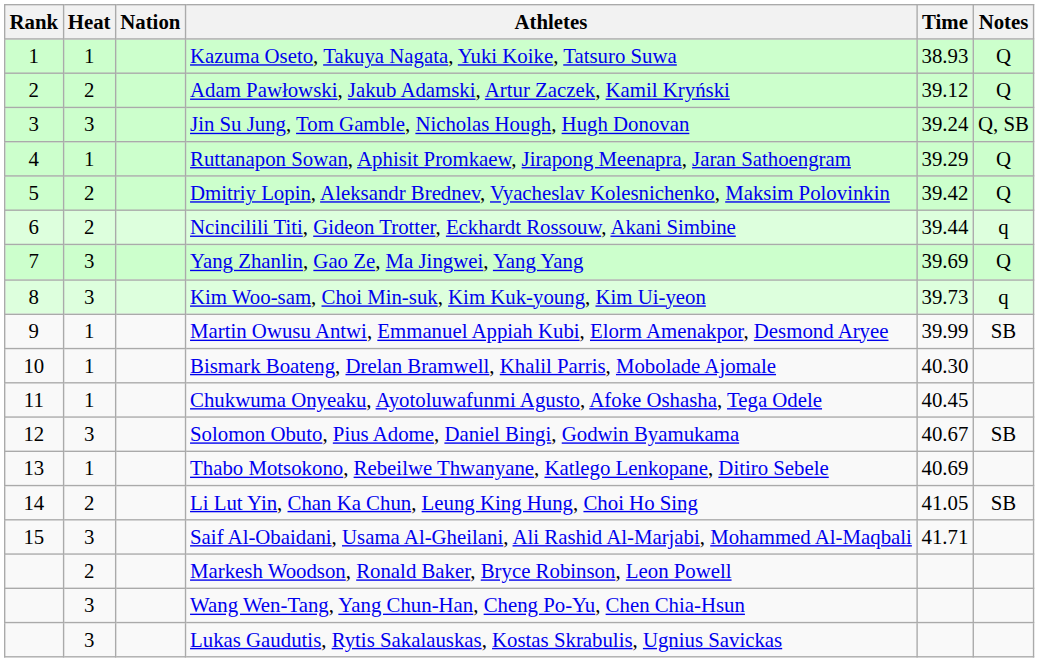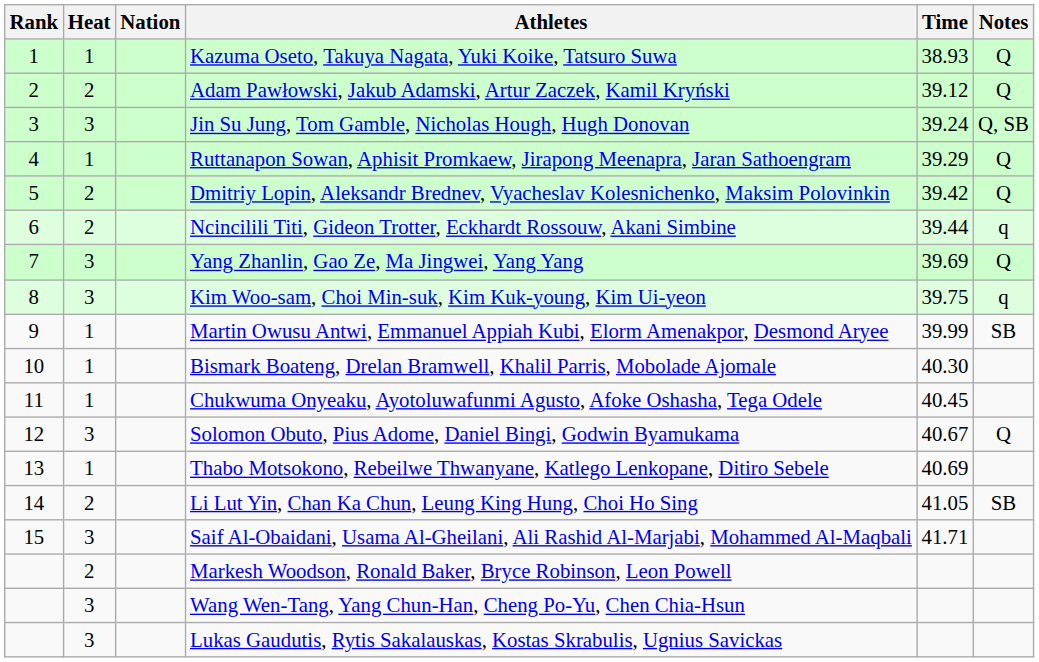 <table class="wikitable sortable" style="text-align:center;font-size:95%">
 <tr>
 <th>Rank</th>
 <th>Heat</th>
 <th>Nation</th>
 <th>Athletes</th>
 <th>Time</th>
 <th>Notes</th>
 </tr>
 <tr bgcolor=ccffcc>
 <td>1</td>
 <td>1</td>
 <td align=left></td>
 <td align=left><a href='#'>Kazuma Oseto</a>, <a href='#'>Takuya Nagata</a>, <a href='#'>Yuki Koike</a>, <a href='#'>Tatsuro Suwa</a></td>
 <td>38.93</td>
 <td>Q</td>
 </tr>
 <tr bgcolor=ccffcc>
 <td>2</td>
 <td>2</td>
 <td align=left></td>
 <td align=left><a href='#'>Adam Pawłowski</a>, <a href='#'>Jakub Adamski</a>, <a href='#'>Artur Zaczek</a>, <a href='#'>Kamil Kryński</a></td>
 <td>39.12</td>
 <td>Q</td>
 </tr>
 <tr bgcolor=ccffcc>
 <td>3</td>
 <td>3</td>
 <td align=left></td>
 <td align=left><a href='#'>Jin Su Jung</a>, <a href='#'>Tom Gamble</a>, <a href='#'>Nicholas Hough</a>, <a href='#'>Hugh Donovan</a></td>
 <td>39.24</td>
 <td>Q, SB</td>
 </tr>
 <tr bgcolor=ccffcc>
 <td>4</td>
 <td>1</td>
 <td align=left></td>
 <td align=left><a href='#'>Ruttanapon Sowan</a>, <a href='#'>Aphisit Promkaew</a>, <a href='#'>Jirapong Meenapra</a>, <a href='#'>Jaran Sathoengram</a></td>
 <td>39.29</td>
 <td>Q</td>
 </tr>
 <tr bgcolor=ccffcc>
 <td>5</td>
 <td>2</td>
 <td align=left></td>
 <td align=left><a href='#'>Dmitriy Lopin</a>, <a href='#'>Aleksandr Brednev</a>, <a href='#'>Vyacheslav Kolesnichenko</a>, <a href='#'>Maksim Polovinkin</a></td>
 <td>39.42</td>
 <td>Q</td>
 </tr>
 <tr bgcolor=ddffdd>
 <td>6</td>
 <td>2</td>
 <td align=left></td>
 <td align=left><a href='#'>Ncincilili Titi</a>, <a href='#'>Gideon Trotter</a>, <a href='#'>Eckhardt Rossouw</a>, <a href='#'>Akani Simbine</a></td>
 <td>39.44</td>
 <td>q</td>
 </tr>
 <tr bgcolor=ccffcc>
 <td>7</td>
 <td>3</td>
 <td align=left></td>
 <td align=left><a href='#'>Yang Zhanlin</a>, <a href='#'>Gao Ze</a>, <a href='#'>Ma Jingwei</a>, <a href='#'>Yang Yang</a></td>
 <td>39.69</td>
 <td>Q</td>
 </tr>
 <tr bgcolor=ddffdd>
 <td>8</td>
 <td>3</td>
 <td align=left></td>
 <td align=left><a href='#'>Kim Woo-sam</a>, <a href='#'>Choi Min-suk</a>, <a href='#'>Kim Kuk-young</a>, <a href='#'>Kim Ui-yeon</a></td>
-<td>39.73</td>
+<td>39.75</td>
 <td>q</td>
 </tr>
 <tr>
 <td>9</td>
 <td>1</td>
 <td align=left></td>
 <td align=left><a href='#'>Martin Owusu Antwi</a>, <a href='#'>Emmanuel Appiah Kubi</a>, <a href='#'>Elorm Amenakpor</a>, <a href='#'>Desmond Aryee</a></td>
 <td>39.99</td>
 <td>SB</td>
 </tr>
 <tr>
 <td>10</td>
 <td>1</td>
 <td align=left></td>
 <td align=left><a href='#'>Bismark Boateng</a>, <a href='#'>Drelan Bramwell</a>, <a href='#'>Khalil Parris</a>, <a href='#'>Mobolade Ajomale</a></td>
 <td>40.30</td>
 <td></td>
 </tr>
 <tr>
 <td>11</td>
 <td>1</td>
 <td align=left></td>
 <td align=left><a href='#'>Chukwuma Onyeaku</a>, <a href='#'>Ayotoluwafunmi Agusto</a>, <a href='#'>Afoke Oshasha</a>, <a href='#'>Tega Odele</a></td>
 <td>40.45</td>
 <td></td>
 </tr>
 <tr>
 <td>12</td>
 <td>3</td>
 <td align=left></td>
 <td align=left><a href='#'>Solomon Obuto</a>, <a href='#'>Pius Adome</a>, <a href='#'>Daniel Bingi</a>, <a href='#'>Godwin Byamukama</a></td>
 <td>40.67</td>
-<td>SB</td>
+<td>Q</td>
 </tr>
 <tr>
 <td>13</td>
 <td>1</td>
 <td align=left></td>
 <td align=left><a href='#'>Thabo Motsokono</a>, <a href='#'>Rebeilwe Thwanyane</a>, <a href='#'>Katlego Lenkopane</a>, <a href='#'>Ditiro Sebele</a></td>
 <td>40.69</td>
 <td></td>
 </tr>
 <tr>
 <td>14</td>
 <td>2</td>
 <td align=left></td>
 <td align=left><a href='#'>Li Lut Yin</a>, <a href='#'>Chan Ka Chun</a>, <a href='#'>Leung King Hung</a>, <a href='#'>Choi Ho Sing</a></td>
 <td>41.05</td>
 <td>SB</td>
 </tr>
 <tr>
 <td>15</td>
 <td>3</td>
 <td align=left></td>
 <td align=left><a href='#'>Saif Al-Obaidani</a>, <a href='#'>Usama Al-Gheilani</a>, <a href='#'>Ali Rashid Al-Marjabi</a>, <a href='#'>Mohammed Al-Maqbali</a></td>
 <td>41.71</td>
 <td></td>
 </tr>
 <tr>
 <td></td>
 <td>2</td>
 <td align=left></td>
 <td align=left><a href='#'>Markesh Woodson</a>, <a href='#'>Ronald Baker</a>, <a href='#'>Bryce Robinson</a>, <a href='#'>Leon Powell</a></td>
 <td></td>
 <td></td>
 </tr>
 <tr>
 <td></td>
 <td>3</td>
 <td align=left></td>
 <td align=left><a href='#'>Wang Wen-Tang</a>, <a href='#'>Yang Chun-Han</a>, <a href='#'>Cheng Po-Yu</a>, <a href='#'>Chen Chia-Hsun</a></td>
 <td></td>
 <td></td>
 </tr>
 <tr>
 <td></td>
 <td>3</td>
 <td align=left></td>
 <td align=left><a href='#'>Lukas Gaudutis</a>, <a href='#'>Rytis Sakalauskas</a>, <a href='#'>Kostas Skrabulis</a>, <a href='#'>Ugnius Savickas</a></td>
 <td></td>
 <td></td>
 </tr>
 </table>
